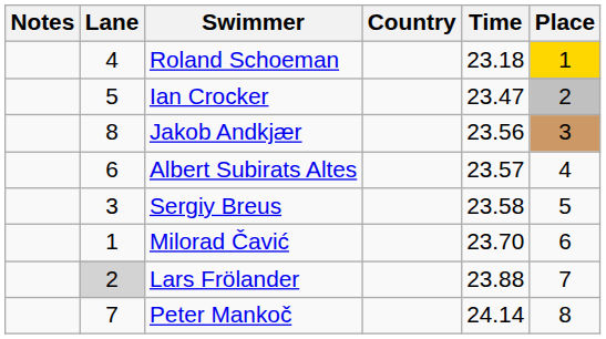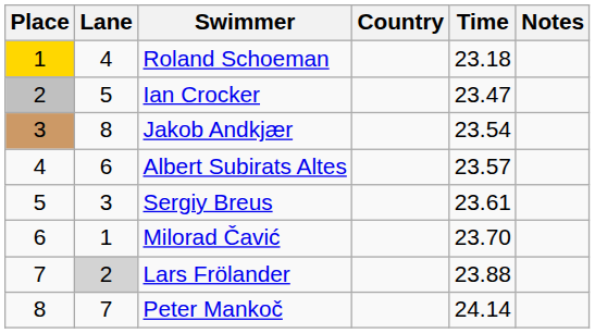 <table class="wikitable">
 <tr>
-<th>Notes</th>
+<th>Place</th>
 <th>Lane</th>
 <th>Swimmer</th>
 <th>Country</th>
 <th>Time</th>
-<th>Place</th>
+<th>Notes</th>
 </tr>
 <tr>
-<td></td>
+<td bgcolor=gold align="center">1</td>
 <td align="center">4</td>
 <td><a href='#'>Roland Schoeman</a></td>
 <td></td>
 <td>23.18</td>
-<td bgcolor=gold align="center">1</td>
+<td></td>
 </tr>
 <tr>
-<td></td>
+<td bgcolor=silver align="center">2</td>
 <td align="center">5</td>
 <td><a href='#'>Ian Crocker</a></td>
 <td></td>
 <td>23.47</td>
-<td bgcolor=silver align="center">2</td>
+<td></td>
 </tr>
 <tr>
-<td></td>
+<td bgcolor=cc9966 align="center">3</td>
 <td align="center">8</td>
 <td><a href='#'>Jakob Andkjær</a></td>
 <td></td>
-<td>23.56</td>
-<td bgcolor=cc9966 align="center">3</td>
+<td>23.54</td>
+<td></td>
 </tr>
 <tr>
-<td></td>
+<td align="center">4</td>
 <td align="center">6</td>
 <td><a href='#'>Albert Subirats Altes</a></td>
 <td></td>
 <td>23.57</td>
-<td align="center">4</td>
+<td></td>
 </tr>
 <tr>
-<td></td>
+<td align="center">5</td>
 <td align="center">3</td>
 <td><a href='#'>Sergiy Breus</a></td>
 <td></td>
-<td>23.58</td>
-<td align="center">5</td>
+<td>23.61</td>
+<td></td>
 </tr>
 <tr>
-<td></td>
+<td align="center">6</td>
 <td align="center">1</td>
 <td><a href='#'>Milorad Čavić</a></td>
 <td></td>
 <td>23.70</td>
-<td align="center">6</td>
+<td></td>
 </tr>
 <tr>
-<td></td>
+<td align="center">7</td>
 <td align="center" style="background: lightgrey;">2</td>
 <td><a href='#'>Lars Frölander</a></td>
 <td></td>
 <td>23.88</td>
-<td align="center">7</td>
+<td></td>
 </tr>
 <tr>
-<td></td>
+<td align="center">8</td>
 <td align="center">7</td>
 <td><a href='#'>Peter Mankoč</a></td>
 <td></td>
 <td>24.14</td>
-<td align="center">8</td>
+<td></td>
 </tr>
 </table>
